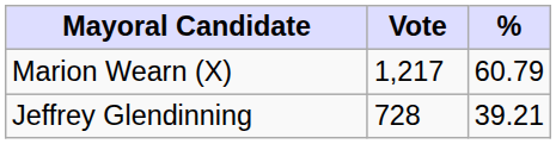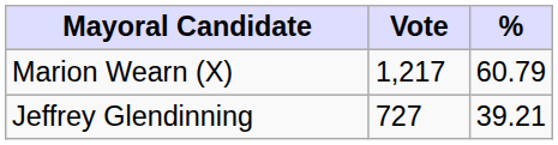 <table class="wikitable">
 <tr>
 <th style="background:#ddf; width:200px;">Mayoral Candidate </th>
 <th style="background:#ddf; width:50px;">Vote</th>
 <th style="background:#ddf; width:30px;">%</th>
 </tr>
 <tr>
 <td>Marion Wearn (X)</td>
 <td>1,217</td>
 <td>60.79</td>
 </tr>
 <tr>
 <td>Jeffrey Glendinning</td>
-<td>728</td>
+<td>727</td>
 <td>39.21</td>
 </tr>
 </table>
